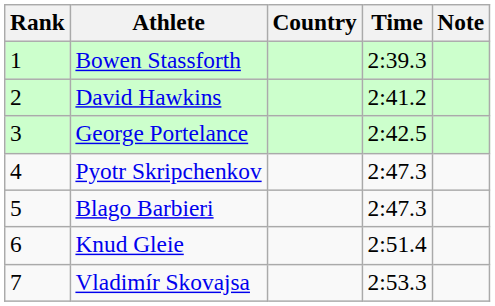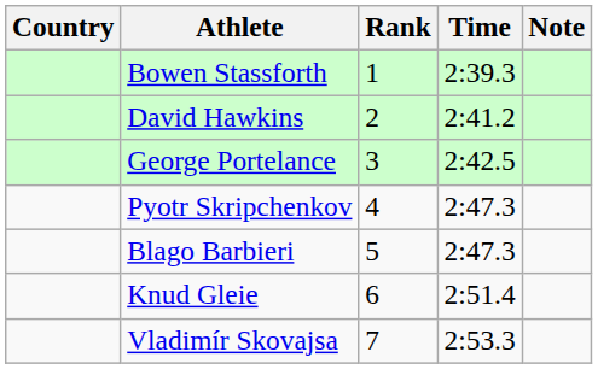 <table class="wikitable sortable">
 <tr>
+<th>Country</th>
+<th>Athlete</th>
 <th>Rank</th>
-<th>Athlete</th>
-<th>Country</th>
 <th>Time</th>
 <th>Note</th>
 </tr>
 <tr bgcolor=#CCFFCC>
+<td></td>
+<td><a href='#'>Bowen Stassforth</a></td>
 <td>1</td>
-<td><a href='#'>Bowen Stassforth</a></td>
-<td></td>
 <td>2:39.3</td>
 <td></td>
 </tr>
 <tr bgcolor=#CCFFCC>
+<td></td>
+<td><a href='#'>David Hawkins</a></td>
 <td>2</td>
-<td><a href='#'>David Hawkins</a></td>
-<td></td>
 <td>2:41.2</td>
 <td></td>
 </tr>
 <tr bgcolor=#CCFFCC>
+<td></td>
+<td><a href='#'>George Portelance</a></td>
 <td>3</td>
-<td><a href='#'>George Portelance</a></td>
-<td></td>
 <td>2:42.5</td>
 <td></td>
 </tr>
 <tr>
+<td></td>
+<td><a href='#'>Pyotr Skripchenkov</a></td>
 <td>4</td>
-<td><a href='#'>Pyotr Skripchenkov</a></td>
-<td></td>
 <td>2:47.3</td>
 <td></td>
 </tr>
 <tr>
+<td></td>
+<td><a href='#'>Blago Barbieri</a></td>
 <td>5</td>
-<td><a href='#'>Blago Barbieri</a></td>
-<td></td>
 <td>2:47.3</td>
 <td></td>
 </tr>
 <tr>
+<td></td>
+<td><a href='#'>Knud Gleie</a></td>
 <td>6</td>
-<td><a href='#'>Knud Gleie</a></td>
-<td></td>
 <td>2:51.4</td>
 <td></td>
 </tr>
 <tr>
+<td></td>
+<td><a href='#'>Vladimír Skovajsa</a></td>
 <td>7</td>
-<td><a href='#'>Vladimír Skovajsa</a></td>
-<td></td>
 <td>2:53.3</td>
 <td></td>
 </tr>
 </table>
